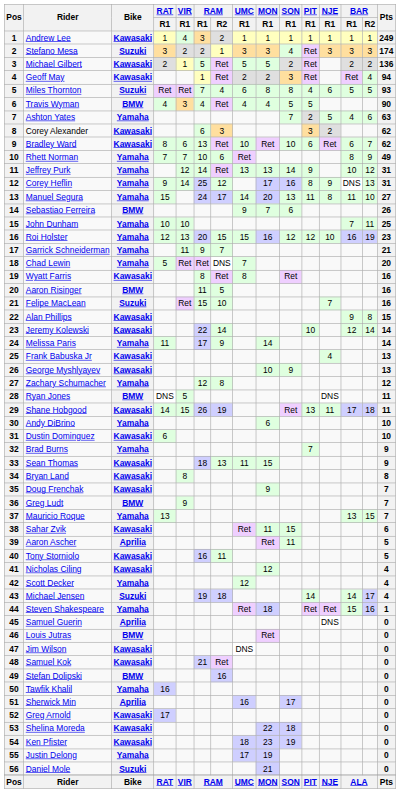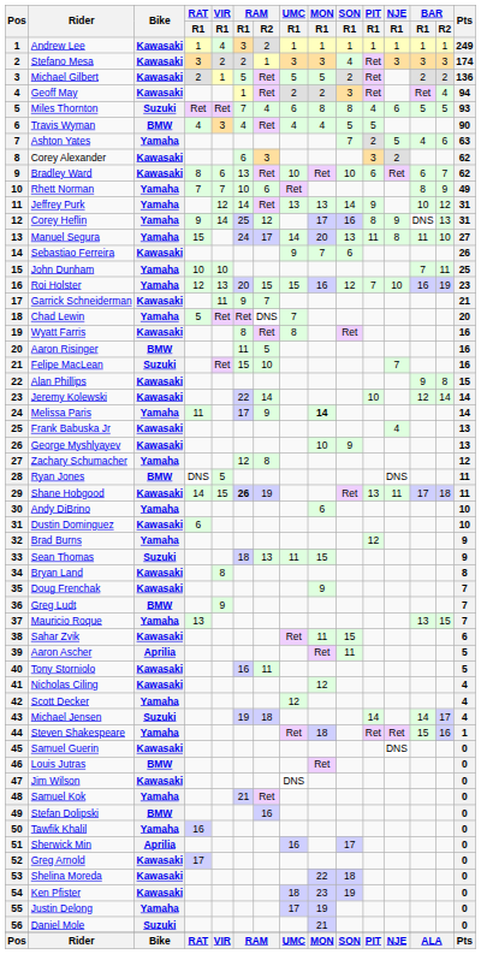 <table class="wikitable" style="font-size: 85%; text-align: center;">
 <tr valign="top">
 <th valign="middle" rowspan=2>Pos</th>
 <th valign="middle" rowspan=2>Rider</th>
 <th valign="middle" rowspan=2>Bike</th>
 <th colspan=1><a href='#'>RAT</a><br></th>
 <th colspan=1><a href='#'>VIR</a><br></th>
 <th colspan=2><a href='#'>RAM</a><br></th>
 <th colspan=1><a href='#'>UMC</a><br></th>
 <th colspan=1><a href='#'>MON</a><br></th>
 <th colspan=1><a href='#'>SON</a><br></th>
 <th colspan=1><a href='#'>PIT</a><br></th>
 <th colspan=1><a href='#'>NJE</a><br></th>
 <th colspan=2><a href='#'>BAR</a><br></th>
 <th valign="middle" rowspan=2>Pts</th>
 </tr>
 <tr>
 <th>R1</th>
 <th>R1</th>
 <th>R1</th>
 <th>R2</th>
 <th>R1</th>
 <th>R1</th>
 <th>R1</th>
 <th>R1</th>
 <th>R1</th>
 <th>R1</th>
 <th>R2</th>
 </tr>
 <tr>
 <th>1</th>
 <td align=left> <a href='#'>Andrew Lee</a></td>
 <th><a href='#'>Kawasaki</a></th>
 <td style="background:#ffffbf;">1</td>
 <td style="background:#dfffdf;">4</td>
 <td style="background:#ffdf9f;">3</td>
 <td style="background:#dfdfdf;">2</td>
 <td style="background:#ffffbf;">1</td>
 <td style="background:#ffffbf;">1</td>
 <td style="background:#ffffbf;">1</td>
 <td style="background:#ffffbf;">1</td>
 <td style="background:#ffffbf;">1</td>
 <td style="background:#ffffbf;">1</td>
 <td style="background:#ffffbf;">1</td>
 <th>249</th>
 </tr>
 <tr>
 <th>2</th>
 <td align=left> <a href='#'>Stefano Mesa</a></td>
-<th><a href='#'>Suzuki</a></th>
+<th><a href='#'>Kawasaki</a></th>
 <td style="background:#ffdf9f;">3</td>
 <td style="background:#dfdfdf;">2</td>
 <td style="background:#dfdfdf;">2</td>
 <td style="background:#ffffbf;">1</td>
 <td style="background:#ffdf9f;">3</td>
 <td style="background:#ffdf9f;">3</td>
 <td style="background:#dfffdf;">4</td>
 <td style="background:#efcfff;">Ret</td>
 <td style="background:#ffdf9f;">3</td>
 <td style="background:#ffdf9f;">3</td>
 <td style="background:#ffdf9f;">3</td>
 <th>174</th>
 </tr>
 <tr>
 <th>3</th>
 <td align=left> <a href='#'>Michael Gilbert</a></td>
 <th><a href='#'>Kawasaki</a></th>
 <td style="background:#dfdfdf;">2</td>
 <td style="background:#ffffbf;">1</td>
 <td style="background:#dfffdf;">5</td>
 <td style="background:#efcfff;">Ret</td>
 <td style="background:#dfffdf;">5</td>
 <td style="background:#dfffdf;">5</td>
 <td style="background:#dfdfdf;">2</td>
 <td style="background:#efcfff;">Ret</td>
 <td></td>
 <td style="background:#dfdfdf;">2</td>
 <td style="background:#dfdfdf;">2</td>
 <th>136</th>
 </tr>
 <tr>
 <th>4</th>
 <td align=left> <a href='#'>Geoff May</a></td>
 <th><a href='#'>Kawasaki</a></th>
 <td></td>
 <td></td>
 <td style="background:#ffffbf;">1</td>
 <td style="background:#efcfff;">Ret</td>
 <td style="background:#dfdfdf;">2</td>
 <td style="background:#dfdfdf;">2</td>
 <td style="background:#ffdf9f;">3</td>
 <td style="background:#efcfff;">Ret</td>
 <td></td>
 <td style="background:#efcfff;">Ret</td>
 <td style="background:#dfffdf;">4</td>
 <th>94</th>
 </tr>
 <tr>
 <th>5</th>
 <td align=left> <a href='#'>Miles Thornton</a></td>
 <th><a href='#'>Suzuki</a></th>
 <td style="background:#efcfff;">Ret</td>
 <td style="background:#efcfff;">Ret</td>
 <td style="background:#dfffdf;">7</td>
 <td style="background:#dfffdf;">4</td>
 <td style="background:#dfffdf;">6</td>
 <td style="background:#dfffdf;">8</td>
 <td style="background:#dfffdf;">8</td>
 <td style="background:#dfffdf;">4</td>
 <td style="background:#dfffdf;">6</td>
 <td style="background:#dfffdf;">5</td>
 <td style="background:#dfffdf;">5</td>
 <th>93</th>
 </tr>
 <tr>
 <th>6</th>
 <td align=left> <a href='#'>Travis Wyman</a></td>
 <th><a href='#'>BMW</a></th>
 <td style="background:#dfffdf;">4</td>
 <td style="background:#ffdf9f;">3</td>
 <td style="background:#dfffdf;">4</td>
 <td style="background:#efcfff;">Ret</td>
 <td style="background:#dfffdf;">4</td>
 <td style="background:#dfffdf;">4</td>
 <td style="background:#dfffdf;">5</td>
 <td style="background:#dfffdf;">5</td>
 <td></td>
 <td></td>
 <td></td>
 <th>90</th>
 </tr>
 <tr>
 <th>7</th>
 <td align=left> <a href='#'>Ashton Yates</a></td>
 <th><a href='#'>Yamaha</a></th>
 <td></td>
 <td></td>
 <td></td>
 <td></td>
 <td></td>
 <td></td>
 <td style="background:#dfffdf;">7</td>
 <td style="background:#dfdfdf;">2</td>
 <td style="background:#dfffdf;">5</td>
 <td style="background:#dfffdf;">4</td>
 <td style="background:#dfffdf;">6</td>
 <th>63</th>
 </tr>
 <tr>
 <th>8</th>
 <td align=left> Corey Alexander</td>
 <th><a href='#'>Kawasaki</a></th>
 <td></td>
 <td></td>
 <td style="background:#dfffdf;">6</td>
 <td style="background:#ffdf9f;">3</td>
 <td></td>
 <td></td>
 <td></td>
 <td style="background:#ffdf9f;">3</td>
 <td style="background:#dfdfdf;">2</td>
 <td></td>
 <td></td>
 <th>62</th>
 </tr>
 <tr>
 <th>9</th>
 <td align=left> <a href='#'>Bradley Ward</a></td>
 <th><a href='#'>Kawasaki</a></th>
 <td style="background:#dfffdf;">8</td>
 <td style="background:#dfffdf;">6</td>
 <td style="background:#dfffdf;">13</td>
 <td style="background:#efcfff;">Ret</td>
 <td style="background:#dfffdf;">10</td>
 <td style="background:#efcfff;">Ret</td>
 <td style="background:#dfffdf;">10</td>
 <td style="background:#dfffdf;">6</td>
 <td style="background:#efcfff;">Ret</td>
 <td style="background:#dfffdf;">6</td>
 <td style="background:#dfffdf;">7</td>
 <th>62</th>
 </tr>
 <tr>
 <th>10</th>
 <td align=left> <a href='#'>Rhett Norman</a></td>
 <th><a href='#'>Yamaha</a></th>
 <td style="background:#dfffdf;">7</td>
 <td style="background:#dfffdf;">7</td>
 <td style="background:#dfffdf;">10</td>
 <td style="background:#dfffdf;">6</td>
 <td style="background:#efcfff;">Ret</td>
 <td></td>
 <td></td>
 <td></td>
 <td></td>
 <td style="background:#dfffdf;">8</td>
 <td style="background:#dfffdf;">9</td>
 <th>49</th>
 </tr>
 <tr>
 <th>11</th>
 <td align=left> <a href='#'>Jeffrey Purk</a></td>
 <th><a href='#'>Yamaha</a></th>
 <td></td>
 <td style="background:#dfffdf;">12</td>
 <td style="background:#dfffdf;">14</td>
 <td style="background:#efcfff;">Ret</td>
 <td style="background:#dfffdf;">13</td>
 <td style="background:#dfffdf;">13</td>
 <td style="background:#dfffdf;">14</td>
 <td style="background:#dfffdf;">9</td>
 <td></td>
 <td style="background:#dfffdf;">10</td>
 <td style="background:#dfffdf;">12</td>
 <th>31</th>
 </tr>
 <tr>
 <th>12</th>
 <td align=left> <a href='#'>Corey Heflin</a></td>
 <th><a href='#'>Yamaha</a></th>
 <td style="background:#dfffdf;">9</td>
 <td style="background:#dfffdf;">14</td>
 <td style="background:#cfcfff;">25</td>
 <td style="background:#dfffdf;">12</td>
 <td></td>
 <td style="background:#cfcfff;">17</td>
 <td style="background:#cfcfff;">16</td>
 <td style="background:#dfffdf;">8</td>
 <td style="background:#dfffdf;">9</td>
 <td style="background:#ffffff;">DNS</td>
 <td style="background:#dfffdf;">13</td>
 <th>31</th>
 </tr>
 <tr>
 <th>13</th>
 <td align=left> <a href='#'>Manuel Segura</a></td>
 <th><a href='#'>Yamaha</a></th>
 <td style="background:#dfffdf;">15</td>
 <td></td>
 <td style="background:#cfcfff;">24</td>
 <td style="background:#cfcfff;">17</td>
 <td style="background:#dfffdf;">14</td>
 <td style="background:#cfcfff;">20</td>
 <td style="background:#dfffdf;">13</td>
 <td style="background:#dfffdf;">11</td>
 <td style="background:#dfffdf;">8</td>
 <td style="background:#dfffdf;">11</td>
 <td style="background:#dfffdf;">10</td>
 <th>27</th>
 </tr>
 <tr>
 <th>14</th>
 <td align=left> <a href='#'>Sebastiao Ferreira</a></td>
-<th><a href='#'>BMW</a></th>
+<th><a href='#'>Kawasaki</a></th>
 <td></td>
 <td></td>
 <td></td>
 <td></td>
 <td style="background:#dfffdf;">9</td>
 <td style="background:#dfffdf;">7</td>
 <td style="background:#dfffdf;">6</td>
 <td></td>
 <td></td>
 <td></td>
 <td></td>
 <th>26</th>
 </tr>
 <tr>
 <th>15</th>
 <td align=left> <a href='#'>John Dunham</a></td>
 <th><a href='#'>Yamaha</a></th>
 <td style="background:#dfffdf;">10</td>
 <td style="background:#dfffdf;">10</td>
 <td></td>
 <td></td>
 <td></td>
 <td></td>
 <td></td>
 <td></td>
 <td></td>
 <td style="background:#dfffdf;">7</td>
 <td style="background:#dfffdf;">11</td>
 <th>25</th>
 </tr>
 <tr>
 <th>16</th>
 <td align=left> <a href='#'>Roi Holster</a></td>
 <th><a href='#'>Yamaha</a></th>
 <td style="background:#dfffdf;">12</td>
 <td style="background:#dfffdf;">13</td>
 <td style="background:#cfcfff;">20</td>
 <td style="background:#dfffdf;">15</td>
 <td style="background:#dfffdf;">15</td>
 <td style="background:#cfcfff;">16</td>
 <td style="background:#dfffdf;">12</td>
-<td style="background:#dfffdf;">12</td>
+<td style="background:#dfffdf;">7</td>
 <td style="background:#dfffdf;">10</td>
 <td style="background:#cfcfff;">16</td>
 <td style="background:#cfcfff;">19</td>
 <th>23</th>
 </tr>
 <tr>
 <th>17</th>
 <td align=left> <a href='#'>Garrick Schneiderman</a></td>
-<th><a href='#'>Yamaha</a></th>
+<th><a href='#'>Kawasaki</a></th>
 <td></td>
 <td style="background:#dfffdf;">11</td>
 <td style="background:#dfffdf;">9</td>
 <td style="background:#dfffdf;">7</td>
 <td></td>
 <td></td>
 <td></td>
 <td></td>
 <td></td>
 <td></td>
 <td></td>
 <th>21</th>
 </tr>
 <tr>
 <th>18</th>
 <td align=left> <a href='#'>Chad Lewin</a></td>
 <th><a href='#'>Yamaha</a></th>
 <td style="background:#dfffdf;">5</td>
 <td style="background:#efcfff;">Ret</td>
 <td style="background:#efcfff;">Ret</td>
 <td style="background:#ffffff;">DNS</td>
 <td style="background:#dfffdf;">7</td>
 <td></td>
 <td></td>
 <td></td>
 <td></td>
 <td></td>
 <td></td>
 <th>20</th>
 </tr>
 <tr>
 <th>19</th>
 <td align=left> <a href='#'>Wyatt Farris</a></td>
 <th><a href='#'>Kawasaki</a></th>
 <td></td>
 <td></td>
 <td style="background:#dfffdf;">8</td>
 <td style="background:#efcfff;">Ret</td>
 <td style="background:#dfffdf;">8</td>
 <td></td>
 <td style="background:#efcfff;">Ret</td>
 <td></td>
 <td></td>
 <td></td>
 <td></td>
 <th>16</th>
 </tr>
 <tr>
 <th>20</th>
 <td align=left> <a href='#'>Aaron Risinger</a></td>
 <th><a href='#'>BMW</a></th>
 <td></td>
 <td></td>
 <td style="background:#dfffdf;">11</td>
 <td style="background:#dfffdf;">5</td>
 <td></td>
 <td></td>
 <td></td>
 <td></td>
 <td></td>
 <td></td>
 <td></td>
 <th>16</th>
 </tr>
 <tr>
 <th>21</th>
 <td align=left> <a href='#'>Felipe MacLean</a></td>
 <th><a href='#'>Suzuki</a></th>
 <td></td>
 <td style="background:#efcfff;">Ret</td>
 <td style="background:#dfffdf;">15</td>
 <td style="background:#dfffdf;">10</td>
 <td></td>
 <td></td>
 <td></td>
 <td></td>
 <td style="background:#dfffdf;">7</td>
 <td></td>
 <td></td>
 <th>16</th>
 </tr>
 <tr>
 <th>22</th>
 <td align=left> <a href='#'>Alan Phillips</a></td>
 <th><a href='#'>Kawasaki</a></th>
 <td></td>
 <td></td>
 <td></td>
 <td></td>
 <td></td>
 <td></td>
 <td></td>
 <td></td>
 <td></td>
 <td style="background:#dfffdf;">9</td>
 <td style="background:#dfffdf;">8</td>
 <th>15</th>
 </tr>
 <tr>
 <th>23</th>
 <td align=left> <a href='#'>Jeremy Kolewski</a></td>
 <th><a href='#'>Kawasaki</a></th>
 <td></td>
 <td></td>
 <td style="background:#cfcfff;">22</td>
 <td style="background:#dfffdf;">14</td>
 <td></td>
 <td></td>
 <td></td>
 <td style="background:#dfffdf;">10</td>
 <td></td>
 <td style="background:#dfffdf;">12</td>
 <td style="background:#dfffdf;">14</td>
 <th>14</th>
 </tr>
 <tr>
 <th>24</th>
 <td align=left> <a href='#'>Melissa Paris</a></td>
 <th><a href='#'>Yamaha</a></th>
 <td style="background:#dfffdf;">11</td>
 <td></td>
 <td style="background:#cfcfff;">17</td>
 <td style="background:#dfffdf;">9</td>
 <td></td>
-<td style="background:#dfffdf;">14</td>
+<td style="background:#dfffdf;"><strong>14</strong></td>
 <td></td>
 <td></td>
 <td></td>
 <td></td>
 <td></td>
 <th>14</th>
 </tr>
 <tr>
 <th>25</th>
 <td align=left> <a href='#'>Frank Babuska Jr</a></td>
 <th><a href='#'>Kawasaki</a></th>
 <td></td>
 <td></td>
 <td></td>
 <td></td>
 <td></td>
 <td></td>
 <td></td>
 <td></td>
 <td style="background:#dfffdf;">4</td>
 <td></td>
 <td></td>
 <th>13</th>
 </tr>
 <tr>
 <th>26</th>
 <td align=left> <a href='#'>George Myshlyayev</a></td>
 <th><a href='#'>Kawasaki</a></th>
 <td></td>
 <td></td>
 <td></td>
 <td></td>
 <td></td>
 <td style="background:#dfffdf;">10</td>
 <td style="background:#dfffdf;">9</td>
 <td></td>
 <td></td>
 <td></td>
 <td></td>
 <th>13</th>
 </tr>
 <tr>
 <th>27</th>
 <td align=left> <a href='#'>Zachary Schumacher</a></td>
 <th><a href='#'>Yamaha</a></th>
 <td></td>
 <td></td>
 <td style="background:#dfffdf;">12</td>
 <td style="background:#dfffdf;">8</td>
 <td></td>
 <td></td>
 <td></td>
 <td></td>
 <td></td>
 <td></td>
 <td></td>
 <th>12</th>
 </tr>
 <tr>
 <th>28</th>
 <td align=left> <a href='#'>Ryan Jones</a></td>
 <th><a href='#'>BMW</a></th>
 <td style="background:#ffffff;">DNS</td>
 <td style="background:#dfffdf;">5</td>
 <td></td>
 <td></td>
 <td></td>
 <td></td>
 <td></td>
 <td></td>
 <td style="background:#ffffff;">DNS</td>
 <td></td>
 <td></td>
 <th>11</th>
 </tr>
 <tr>
 <th>29</th>
 <td align=left> <a href='#'>Shane Hobgood</a></td>
 <th><a href='#'>Kawasaki</a></th>
 <td style="background:#dfffdf;">14</td>
 <td style="background:#dfffdf;">15</td>
-<td style="background:#cfcfff;">26</td>
+<td style="background:#cfcfff;"><strong>26</strong></td>
 <td style="background:#cfcfff;">19</td>
 <td></td>
 <td></td>
 <td style="background:#efcfff;">Ret</td>
 <td style="background:#dfffdf;">13</td>
 <td style="background:#dfffdf;">11</td>
 <td style="background:#cfcfff;">17</td>
 <td style="background:#cfcfff;">18</td>
 <th>11</th>
 </tr>
 <tr>
 <th>30</th>
 <td align=left> <a href='#'>Andy DiBrino</a></td>
 <th><a href='#'>Yamaha</a></th>
 <td></td>
 <td></td>
 <td></td>
 <td></td>
 <td></td>
 <td style="background:#dfffdf;">6</td>
 <td></td>
 <td></td>
 <td></td>
 <td></td>
 <td></td>
 <th>10</th>
 </tr>
 <tr>
 <th>31</th>
 <td align=left> <a href='#'>Dustin Dominguez</a></td>
 <th><a href='#'>Kawasaki</a></th>
 <td style="background:#dfffdf;">6</td>
 <td></td>
 <td></td>
 <td></td>
 <td></td>
 <td></td>
 <td></td>
 <td></td>
 <td></td>
 <td></td>
 <td></td>
 <th>10</th>
 </tr>
 <tr>
 <th>32</th>
 <td align=left> <a href='#'>Brad Burns</a></td>
 <th><a href='#'>Yamaha</a></th>
 <td></td>
 <td></td>
 <td></td>
 <td></td>
 <td></td>
 <td></td>
 <td></td>
-<td style="background:#dfffdf;">7</td>
+<td style="background:#dfffdf;">12</td>
 <td></td>
 <td></td>
 <td></td>
 <th>9</th>
 </tr>
 <tr>
 <th>33</th>
 <td align=left> <a href='#'>Sean Thomas</a></td>
-<th><a href='#'>Kawasaki</a></th>
+<th><a href='#'>Suzuki</a></th>
 <td></td>
 <td></td>
 <td style="background:#cfcfff;">18</td>
 <td style="background:#dfffdf;">13</td>
 <td style="background:#dfffdf;">11</td>
 <td style="background:#dfffdf;">15</td>
 <td></td>
 <td></td>
 <td></td>
 <td></td>
 <td></td>
 <th>9</th>
 </tr>
 <tr>
 <th>34</th>
 <td align=left> <a href='#'>Bryan Land</a></td>
 <th><a href='#'>Kawasaki</a></th>
 <td></td>
 <td style="background:#dfffdf;">8</td>
 <td></td>
 <td></td>
 <td></td>
 <td></td>
 <td></td>
 <td></td>
 <td></td>
 <td></td>
 <td></td>
 <th>8</th>
 </tr>
 <tr>
 <th>35</th>
 <td align=left> <a href='#'>Doug Frenchak</a></td>
 <th><a href='#'>Kawasaki</a></th>
 <td></td>
 <td></td>
 <td></td>
 <td></td>
 <td></td>
 <td style="background:#dfffdf;">9</td>
 <td></td>
 <td></td>
 <td></td>
 <td></td>
 <td></td>
 <th>7</th>
 </tr>
 <tr>
 <th>36</th>
 <td align=left> <a href='#'>Greg Ludt</a></td>
 <th><a href='#'>BMW</a></th>
 <td></td>
 <td style="background:#dfffdf;">9</td>
 <td></td>
 <td></td>
 <td></td>
 <td></td>
 <td></td>
 <td></td>
 <td></td>
 <td></td>
 <td></td>
 <th>7</th>
 </tr>
 <tr>
 <th>37</th>
 <td align=left> <a href='#'>Mauricio Roque</a></td>
 <th><a href='#'>Yamaha</a></th>
 <td style="background:#dfffdf;">13</td>
 <td></td>
 <td></td>
 <td></td>
 <td></td>
 <td></td>
 <td></td>
 <td></td>
 <td></td>
 <td style="background:#dfffdf;">13</td>
 <td style="background:#dfffdf;">15</td>
 <th>7</th>
 </tr>
 <tr>
 <th>38</th>
 <td align=left> <a href='#'>Sahar Zvik</a></td>
 <th><a href='#'>Kawasaki</a></th>
 <td></td>
 <td></td>
 <td></td>
 <td></td>
 <td style="background:#efcfff;">Ret</td>
 <td style="background:#dfffdf;">11</td>
 <td style="background:#dfffdf;">15</td>
 <td></td>
 <td></td>
 <td></td>
 <td></td>
 <th>6</th>
 </tr>
 <tr>
 <th>39</th>
 <td align=left> <a href='#'>Aaron Ascher</a></td>
 <th><a href='#'>Aprilia</a></th>
 <td></td>
 <td></td>
 <td></td>
 <td></td>
 <td></td>
 <td style="background:#efcfff;">Ret</td>
 <td style="background:#dfffdf;">11</td>
 <td></td>
 <td></td>
 <td></td>
 <td></td>
 <th>5</th>
 </tr>
 <tr>
 <th>40</th>
 <td align=left> <a href='#'>Tony Storniolo</a></td>
 <th><a href='#'>Kawasaki</a></th>
 <td></td>
 <td></td>
 <td style="background:#cfcfff;">16</td>
 <td style="background:#dfffdf;">11</td>
 <td></td>
 <td></td>
 <td></td>
 <td></td>
 <td></td>
 <td></td>
 <td></td>
 <th>5</th>
 </tr>
 <tr>
 <th>41</th>
 <td align=left> <a href='#'>Nicholas Ciling</a></td>
 <th><a href='#'>Kawasaki</a></th>
 <td></td>
 <td></td>
 <td></td>
 <td></td>
 <td></td>
 <td style="background:#dfffdf;">12</td>
 <td></td>
 <td></td>
 <td></td>
 <td></td>
 <td></td>
 <th>4</th>
 </tr>
 <tr>
 <th>42</th>
 <td align=left> <a href='#'>Scott Decker</a></td>
 <th><a href='#'>Yamaha</a></th>
 <td></td>
 <td></td>
 <td></td>
 <td></td>
 <td style="background:#dfffdf;">12</td>
 <td></td>
 <td></td>
 <td></td>
 <td></td>
 <td></td>
 <td></td>
 <th>4</th>
 </tr>
 <tr>
 <th>43</th>
 <td align=left> <a href='#'>Michael Jensen</a></td>
 <th><a href='#'>Suzuki</a></th>
 <td></td>
 <td></td>
 <td style="background:#cfcfff;">19</td>
 <td style="background:#cfcfff;">18</td>
 <td></td>
 <td></td>
 <td></td>
 <td style="background:#dfffdf;">14</td>
 <td></td>
 <td style="background:#dfffdf;">14</td>
 <td style="background:#cfcfff;">17</td>
 <th>4</th>
 </tr>
 <tr>
 <th>44</th>
 <td align=left> <a href='#'>Steven Shakespeare</a></td>
 <th><a href='#'>Yamaha</a></th>
 <td></td>
 <td></td>
 <td></td>
 <td></td>
 <td style="background:#efcfff;">Ret</td>
 <td style="background:#cfcfff;">18</td>
 <td></td>
 <td style="background:#efcfff;">Ret</td>
 <td style="background:#efcfff;">Ret</td>
 <td style="background:#dfffdf;">15</td>
 <td style="background:#cfcfff;">16</td>
 <th>1</th>
 </tr>
 <tr>
 <th>45</th>
 <td align=left> <a href='#'>Samuel Guerin</a></td>
-<th><a href='#'>Aprilia</a></th>
+<th><a href='#'>Kawasaki</a></th>
 <td></td>
 <td></td>
 <td></td>
 <td></td>
 <td></td>
 <td></td>
 <td></td>
 <td></td>
 <td style="background:#ffffff;">DNS</td>
 <td></td>
 <td></td>
 <th>0</th>
 </tr>
 <tr>
 <th>46</th>
 <td align=left> <a href='#'>Louis Jutras</a></td>
 <th><a href='#'>BMW</a></th>
 <td></td>
 <td></td>
 <td></td>
 <td></td>
 <td></td>
 <td style="background:#efcfff;">Ret</td>
 <td></td>
 <td></td>
 <td></td>
 <td></td>
 <td></td>
 <th>0</th>
 </tr>
 <tr>
 <th>47</th>
 <td align=left> <a href='#'>Jim Wilson</a></td>
 <th><a href='#'>Kawasaki</a></th>
 <td></td>
 <td></td>
 <td></td>
 <td></td>
 <td style="background:#ffffff;">DNS</td>
 <td></td>
 <td></td>
 <td></td>
 <td></td>
 <td></td>
 <td></td>
 <th>0</th>
 </tr>
 <tr>
 <th>48</th>
 <td align=left> <a href='#'>Samuel Kok</a></td>
-<th><a href='#'>Kawasaki</a></th>
+<th><a href='#'>Yamaha</a></th>
 <td></td>
 <td></td>
 <td style="background:#cfcfff;">21</td>
 <td style="background:#efcfff;">Ret</td>
 <td></td>
 <td></td>
 <td></td>
 <td></td>
 <td></td>
 <td></td>
 <td></td>
 <th>0</th>
 </tr>
 <tr>
 <th>49</th>
 <td align=left> <a href='#'>Stefan Dolipski</a></td>
 <th><a href='#'>BMW</a></th>
 <td></td>
 <td></td>
 <td></td>
 <td style="background:#cfcfff;">16</td>
 <td></td>
 <td></td>
 <td></td>
 <td></td>
 <td></td>
 <td></td>
 <td></td>
 <th>0</th>
 </tr>
 <tr>
 <th>50</th>
 <td align=left> <a href='#'>Tawfik Khalil</a></td>
 <th><a href='#'>Yamaha</a></th>
 <td style="background:#cfcfff;">16</td>
 <td></td>
 <td></td>
 <td></td>
 <td></td>
 <td></td>
 <td></td>
 <td></td>
 <td></td>
 <td></td>
 <td></td>
 <th>0</th>
 </tr>
 <tr>
 <th>51</th>
 <td align=left> <a href='#'>Sherwick Min</a></td>
 <th><a href='#'>Aprilia</a></th>
 <td></td>
 <td></td>
 <td></td>
 <td></td>
 <td style="background:#cfcfff;">16</td>
 <td></td>
 <td style="background:#cfcfff;">17</td>
 <td></td>
 <td></td>
 <td></td>
 <td></td>
 <th>0</th>
 </tr>
 <tr>
 <th>52</th>
 <td align=left> <a href='#'>Greg Arnold</a></td>
 <th><a href='#'>Kawasaki</a></th>
 <td style="background:#cfcfff;">17</td>
 <td></td>
 <td></td>
 <td></td>
 <td></td>
 <td></td>
 <td></td>
 <td></td>
 <td></td>
 <td></td>
 <td></td>
 <th>0</th>
 </tr>
 <tr>
 <th>53</th>
 <td align=left> <a href='#'>Shelina Moreda</a></td>
 <th><a href='#'>Kawasaki</a></th>
 <td></td>
 <td></td>
 <td></td>
 <td></td>
 <td></td>
 <td style="background:#cfcfff;">22</td>
 <td style="background:#cfcfff;">18</td>
 <td></td>
 <td></td>
 <td></td>
 <td></td>
 <th>0</th>
 </tr>
 <tr>
 <th>54</th>
 <td align=left> <a href='#'>Ken Pfister</a></td>
 <th><a href='#'>Kawasaki</a></th>
 <td></td>
 <td></td>
 <td></td>
 <td></td>
 <td style="background:#cfcfff;">18</td>
 <td style="background:#cfcfff;">23</td>
 <td style="background:#cfcfff;">19</td>
 <td></td>
 <td></td>
 <td></td>
 <td></td>
 <th>0</th>
 </tr>
 <tr>
 <th>55</th>
 <td align=left> <a href='#'>Justin Delong</a></td>
 <th><a href='#'>Yamaha</a></th>
 <td></td>
 <td></td>
 <td></td>
 <td></td>
 <td style="background:#cfcfff;">17</td>
 <td style="background:#cfcfff;">19</td>
 <td></td>
 <td></td>
 <td></td>
 <td></td>
 <td></td>
 <th>0</th>
 </tr>
 <tr>
 <th>56</th>
 <td align=left> <a href='#'>Daniel Mole</a></td>
 <th><a href='#'>Suzuki</a></th>
 <td></td>
 <td></td>
 <td></td>
 <td></td>
 <td></td>
 <td style="background:#cfcfff;">21</td>
 <td></td>
 <td></td>
 <td></td>
 <td></td>
 <td></td>
 <th>0</th>
 </tr>
 <tr>
 </tr>
 <tr valign="top">
 <th valign="middle">Pos</th>
 <th valign="middle">Rider</th>
 <th valign="middle">Bike</th>
 <th colspan=1><a href='#'>RAT</a><br></th>
 <th colspan=1><a href='#'>VIR</a><br></th>
 <th colspan=2><a href='#'>RAM</a><br></th>
 <th colspan=1><a href='#'>UMC</a><br></th>
 <th colspan=1><a href='#'>MON</a><br></th>
 <th colspan=1><a href='#'>SON</a><br></th>
 <th colspan=1><a href='#'>PIT</a><br></th>
 <th colspan=1><a href='#'>NJE</a><br></th>
 <th colspan=2><a href='#'>ALA</a><br></th>
 <th valign="middle">Pts</th>
 </tr>
 </table>
